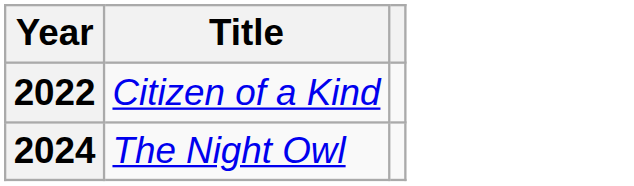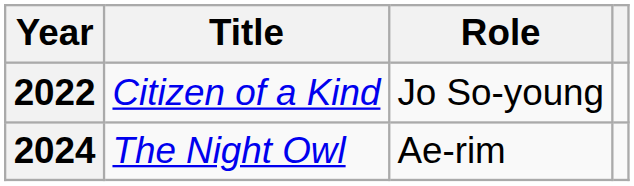 <table class="wikitable plainrowheaders">
 <tr>
 <th scope="col">Year</th>
 <th scope="col">Title</th>
+<th scope="col">Role</th>
 <th scope="col" class="unsortable"></th>
 </tr>
 <tr>
 <th scope="row">2022</th>
 <td><em><a href='#'>Citizen of a Kind</a></em></td>
+<td>Jo So-young</td>
 <td style="text-align:center"></td>
 </tr>
 <tr>
 <th scope="row">2024</th>
 <td><em><a href='#'>The Night Owl</a></em></td>
+<td>Ae-rim</td>
 <td style="text-align:center"></td>
 </tr>
 </table>
